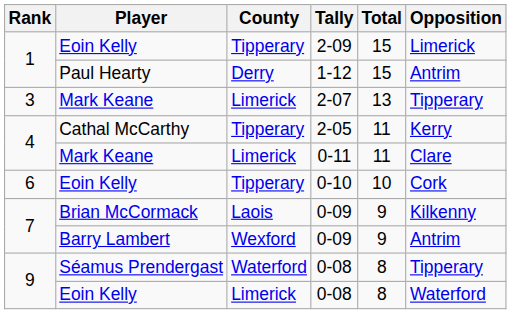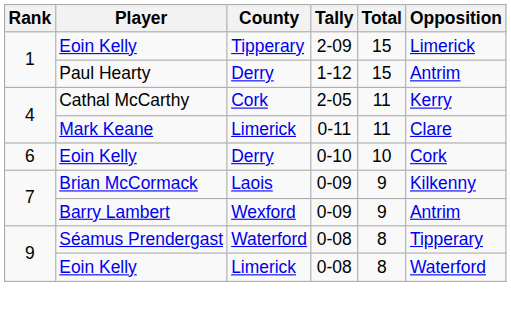 <table class="wikitable">
 <tr>
 <th>Rank</th>
 <th>Player</th>
 <th>County</th>
 <th>Tally</th>
 <th>Total</th>
 <th>Opposition</th>
 </tr>
 <tr>
 <td rowspan=2 align=center>1</td>
 <td><a href='#'>Eoin Kelly</a></td>
 <td><a href='#'>Tipperary</a></td>
 <td align=center>2-09</td>
 <td align=center>15</td>
 <td><a href='#'>Limerick</a></td>
 </tr>
 <tr>
 <td>Paul Hearty</td>
 <td><a href='#'>Derry</a></td>
 <td align=center>1-12</td>
 <td align=center>15</td>
 <td><a href='#'>Antrim</a></td>
 </tr>
 <tr>
-<td rowspan=1 align=center>3</td>
-<td><a href='#'>Mark Keane</a></td>
-<td><a href='#'>Limerick</a></td>
-<td align=center>2-07</td>
-<td align=center>13</td>
-<td><a href='#'>Tipperary</a></td>
-</tr>
-<tr>
 <td rowspan=2 align=center>4</td>
 <td>Cathal McCarthy</td>
-<td><a href='#'>Tipperary</a></td>
+<td><a href='#'>Cork</a></td>
 <td align=center>2-05</td>
 <td align=center>11</td>
 <td><a href='#'>Kerry</a></td>
 </tr>
 <tr>
 <td><a href='#'>Mark Keane</a></td>
 <td><a href='#'>Limerick</a></td>
 <td align=center>0-11</td>
 <td align=center>11</td>
 <td><a href='#'>Clare</a></td>
 </tr>
 <tr>
 <td rowspan=1 align=center>6</td>
 <td><a href='#'>Eoin Kelly</a></td>
-<td><a href='#'>Tipperary</a></td>
+<td><a href='#'>Derry</a></td>
 <td align=center>0-10</td>
 <td align=center>10</td>
 <td><a href='#'>Cork</a></td>
 </tr>
 <tr>
 <td rowspan=2 align=center>7</td>
 <td><a href='#'>Brian McCormack</a></td>
 <td><a href='#'>Laois</a></td>
 <td align=center>0-09</td>
 <td align=center>9</td>
 <td><a href='#'>Kilkenny</a></td>
 </tr>
 <tr>
 <td><a href='#'>Barry Lambert</a></td>
 <td><a href='#'>Wexford</a></td>
 <td align=center>0-09</td>
 <td align=center>9</td>
 <td><a href='#'>Antrim</a></td>
 </tr>
 <tr>
 <td rowspan=2 align=center>9</td>
 <td><a href='#'>Séamus Prendergast</a></td>
 <td><a href='#'>Waterford</a></td>
 <td align=center>0-08</td>
 <td align=center>8</td>
 <td><a href='#'>Tipperary</a></td>
 </tr>
 <tr>
 <td><a href='#'>Eoin Kelly</a></td>
 <td><a href='#'>Limerick</a></td>
 <td align=center>0-08</td>
 <td align=center>8</td>
 <td><a href='#'>Waterford</a></td>
 </tr>
 </table>
